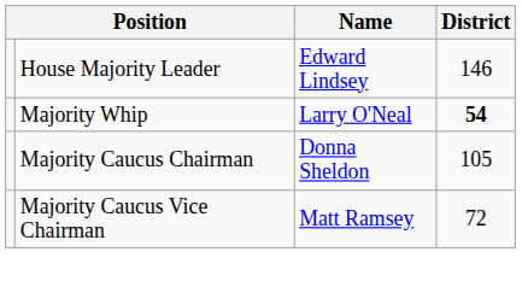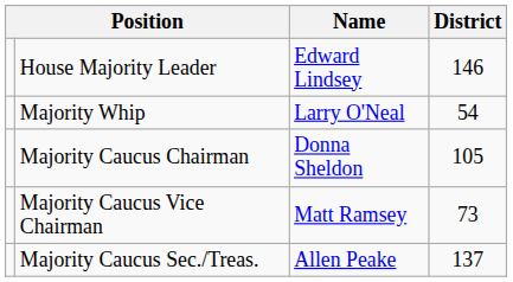 <table class="wikitable">
 <tr>
 <th colspan=2 align=center>Position</th>
 <th align="center" width="99">Name</th>
 <th align=center>District</th>
 </tr>
 <tr>
 <td></td>
 <td width="201">House Majority Leader</td>
 <td><a href='#'>Edward Lindsey</a></td>
 <td align=center>146</td>
 </tr>
 <tr>
 <td></td>
 <td>Majority Whip</td>
 <td><a href='#'>Larry O'Neal</a></td>
-<td align=center><strong>54</strong></td>
+<td align=center>54</td>
 </tr>
 <tr>
 <td></td>
 <td>Majority Caucus Chairman</td>
 <td><a href='#'>Donna Sheldon</a></td>
 <td align=center>105</td>
 </tr>
 <tr>
 <td></td>
 <td>Majority Caucus Vice Chairman</td>
 <td><a href='#'>Matt Ramsey</a></td>
-<td align=center>72</td>
+<td align=center>73</td>
+</tr>
+<tr>
+<td></td>
+<td>Majority Caucus Sec./Treas.</td>
+<td><a href='#'>Allen Peake</a></td>
+<td align=center>137</td>
 </tr>
 </table>
